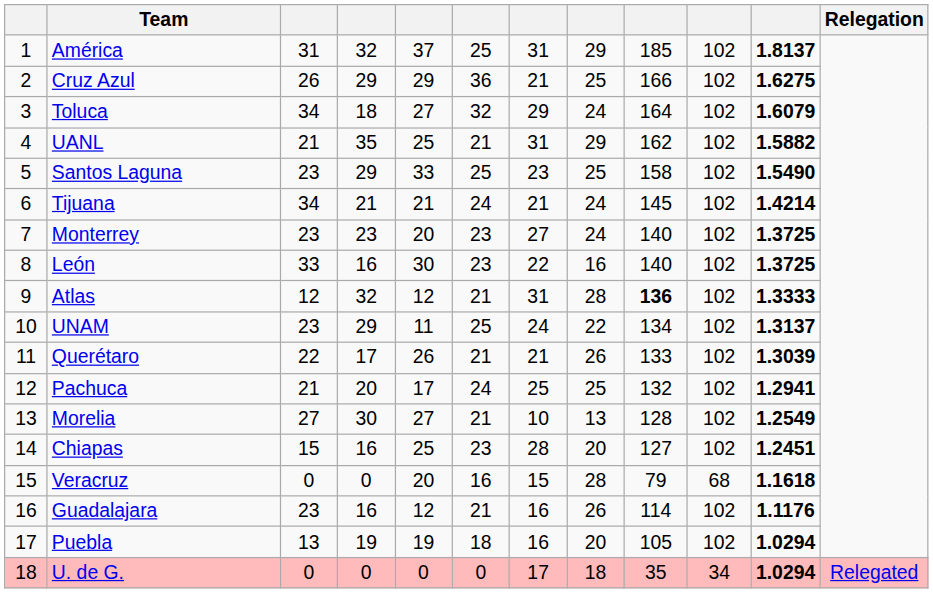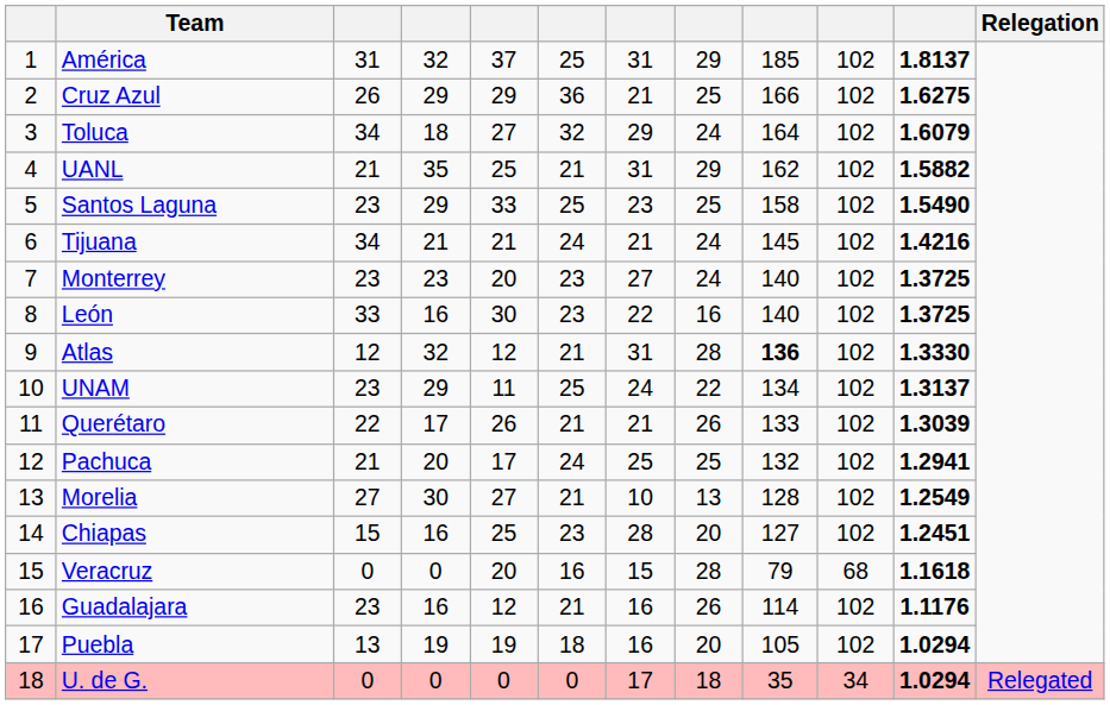 <table class="wikitable sortable" style="text-align: center;">
 <tr>
 <th width=28><br></th>
 <th width=185>Team</th>
 <th width=40></th>
 <th width=40></th>
 <th width=40></th>
 <th width=40></th>
 <th width=40></th>
 <th width=40></th>
 <th width=45></th>
 <th width=45></th>
 <th width=50><br></th>
 <th>Relegation</th>
 </tr>
 <tr>
 <td>1</td>
 <td align=left><a href='#'>América</a></td>
 <td>31</td>
 <td>32</td>
 <td>37</td>
 <td>25</td>
 <td>31</td>
 <td>29</td>
 <td>185</td>
 <td>102</td>
 <td><strong>1.8137</strong></td>
 </tr>
 <tr>
 <td>2</td>
 <td align=left><a href='#'>Cruz Azul</a></td>
 <td>26</td>
 <td>29</td>
 <td>29</td>
 <td>36</td>
 <td>21</td>
 <td>25</td>
 <td>166</td>
 <td>102</td>
 <td><strong>1.6275</strong></td>
 </tr>
 <tr>
 <td>3</td>
 <td align=left><a href='#'>Toluca</a></td>
 <td>34</td>
 <td>18</td>
 <td>27</td>
 <td>32</td>
 <td>29</td>
 <td>24</td>
 <td>164</td>
 <td>102</td>
 <td><strong>1.6079</strong></td>
 </tr>
 <tr>
 <td>4</td>
 <td align=left><a href='#'>UANL</a></td>
 <td>21</td>
 <td>35</td>
 <td>25</td>
 <td>21</td>
 <td>31</td>
 <td>29</td>
 <td>162</td>
 <td>102</td>
 <td><strong>1.5882</strong></td>
 </tr>
 <tr>
 <td>5</td>
 <td align=left><a href='#'>Santos Laguna</a></td>
 <td>23</td>
 <td>29</td>
 <td>33</td>
 <td>25</td>
 <td>23</td>
 <td>25</td>
 <td>158</td>
 <td>102</td>
 <td><strong>1.5490</strong></td>
 </tr>
 <tr>
 <td>6</td>
 <td align=left><a href='#'>Tijuana</a></td>
 <td>34</td>
 <td>21</td>
 <td>21</td>
 <td>24</td>
 <td>21</td>
 <td>24</td>
 <td>145</td>
 <td>102</td>
-<td><strong>1.4214</strong></td>
+<td><strong>1.4216</strong></td>
 </tr>
 <tr>
 <td>7</td>
 <td align=left><a href='#'>Monterrey</a></td>
 <td>23</td>
 <td>23</td>
 <td>20</td>
 <td>23</td>
 <td>27</td>
 <td>24</td>
 <td>140</td>
 <td>102</td>
 <td><strong>1.3725</strong></td>
 </tr>
 <tr>
 <td>8</td>
 <td align=left><a href='#'>León</a></td>
 <td>33</td>
 <td>16</td>
 <td>30</td>
 <td>23</td>
 <td>22</td>
 <td>16</td>
 <td>140</td>
 <td>102</td>
 <td><strong>1.3725</strong></td>
 </tr>
 <tr>
 <td>9</td>
 <td align=left><a href='#'>Atlas</a></td>
 <td>12</td>
 <td>32</td>
 <td>12</td>
 <td>21</td>
 <td>31</td>
 <td>28</td>
 <td><strong>136</strong></td>
 <td>102</td>
-<td><strong>1.3333</strong></td>
+<td><strong>1.3330</strong></td>
 </tr>
 <tr>
 <td>10</td>
 <td align=left><a href='#'>UNAM</a></td>
 <td>23</td>
 <td>29</td>
 <td>11</td>
 <td>25</td>
 <td>24</td>
 <td>22</td>
 <td>134</td>
 <td>102</td>
 <td><strong>1.3137</strong></td>
 </tr>
 <tr>
 <td>11</td>
 <td align=left><a href='#'>Querétaro</a></td>
 <td>22</td>
 <td>17</td>
 <td>26</td>
 <td>21</td>
 <td>21</td>
 <td>26</td>
 <td>133</td>
 <td>102</td>
 <td><strong>1.3039</strong></td>
 </tr>
 <tr>
 <td>12</td>
 <td align=left><a href='#'>Pachuca</a></td>
 <td>21</td>
 <td>20</td>
 <td>17</td>
 <td>24</td>
 <td>25</td>
 <td>25</td>
 <td>132</td>
 <td>102</td>
 <td><strong>1.2941</strong></td>
 </tr>
 <tr>
 <td>13</td>
 <td align=left><a href='#'>Morelia</a></td>
 <td>27</td>
 <td>30</td>
 <td>27</td>
 <td>21</td>
 <td>10</td>
 <td>13</td>
 <td>128</td>
 <td>102</td>
 <td><strong>1.2549</strong></td>
 </tr>
 <tr>
 <td>14</td>
 <td align=left><a href='#'>Chiapas</a></td>
 <td>15</td>
 <td>16</td>
 <td>25</td>
 <td>23</td>
 <td>28</td>
 <td>20</td>
 <td>127</td>
 <td>102</td>
 <td><strong>1.2451</strong></td>
 </tr>
 <tr>
 <td>15</td>
 <td align=left><a href='#'>Veracruz</a></td>
 <td>0</td>
 <td>0</td>
 <td>20</td>
 <td>16</td>
 <td>15</td>
 <td>28</td>
 <td>79</td>
 <td>68</td>
 <td><strong>1.1618</strong></td>
 </tr>
 <tr>
 <td>16</td>
 <td align=left><a href='#'>Guadalajara</a></td>
 <td>23</td>
 <td>16</td>
 <td>12</td>
 <td>21</td>
 <td>16</td>
 <td>26</td>
 <td>114</td>
 <td>102</td>
 <td><strong>1.1176</strong></td>
 </tr>
 <tr>
 <td>17</td>
 <td align=left><a href='#'>Puebla</a></td>
 <td>13</td>
 <td>19</td>
 <td>19</td>
 <td>18</td>
 <td>16</td>
 <td>20</td>
 <td>105</td>
 <td>102</td>
 <td><strong>1.0294</strong></td>
 </tr>
 <tr style="text-align:center; background:#FFBBBB;">
 <td>18</td>
 <td align=left><a href='#'>U. de G.</a></td>
 <td>0</td>
 <td>0</td>
 <td>0</td>
 <td>0</td>
 <td>17</td>
 <td>18</td>
 <td>35</td>
 <td>34</td>
 <td><strong>1.0294</strong></td>
 <td><a href='#'>Relegated</a></td>
 </tr>
 </table>
